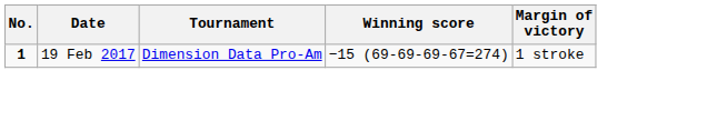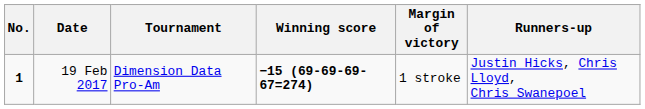 <table class="wikitable" style="font-size:95%;">
 <tr>
 <th>No.</th>
 <th>Date</th>
 <th>Tournament</th>
 <th>Winning score</th>
 <th>Margin of<br>victory</th>
+<th>Runners-up</th>
 </tr>
 <tr>
 <td align=center><strong>1</strong></td>
 <td align=right>19 Feb <a href='#'>2017</a></td>
 <td><a href='#'>Dimension Data Pro-Am</a></td>
-<td>−15 (69-69-69-67=274)</td>
+<td><strong>−15 (69-69-69-67=274)</strong></td>
 <td>1 stroke</td>
+<td> <a href='#'>Justin Hicks</a>,  <a href='#'>Chris Lloyd</a>,<br> <a href='#'>Chris Swanepoel</a></td>
 </tr>
 </table>
